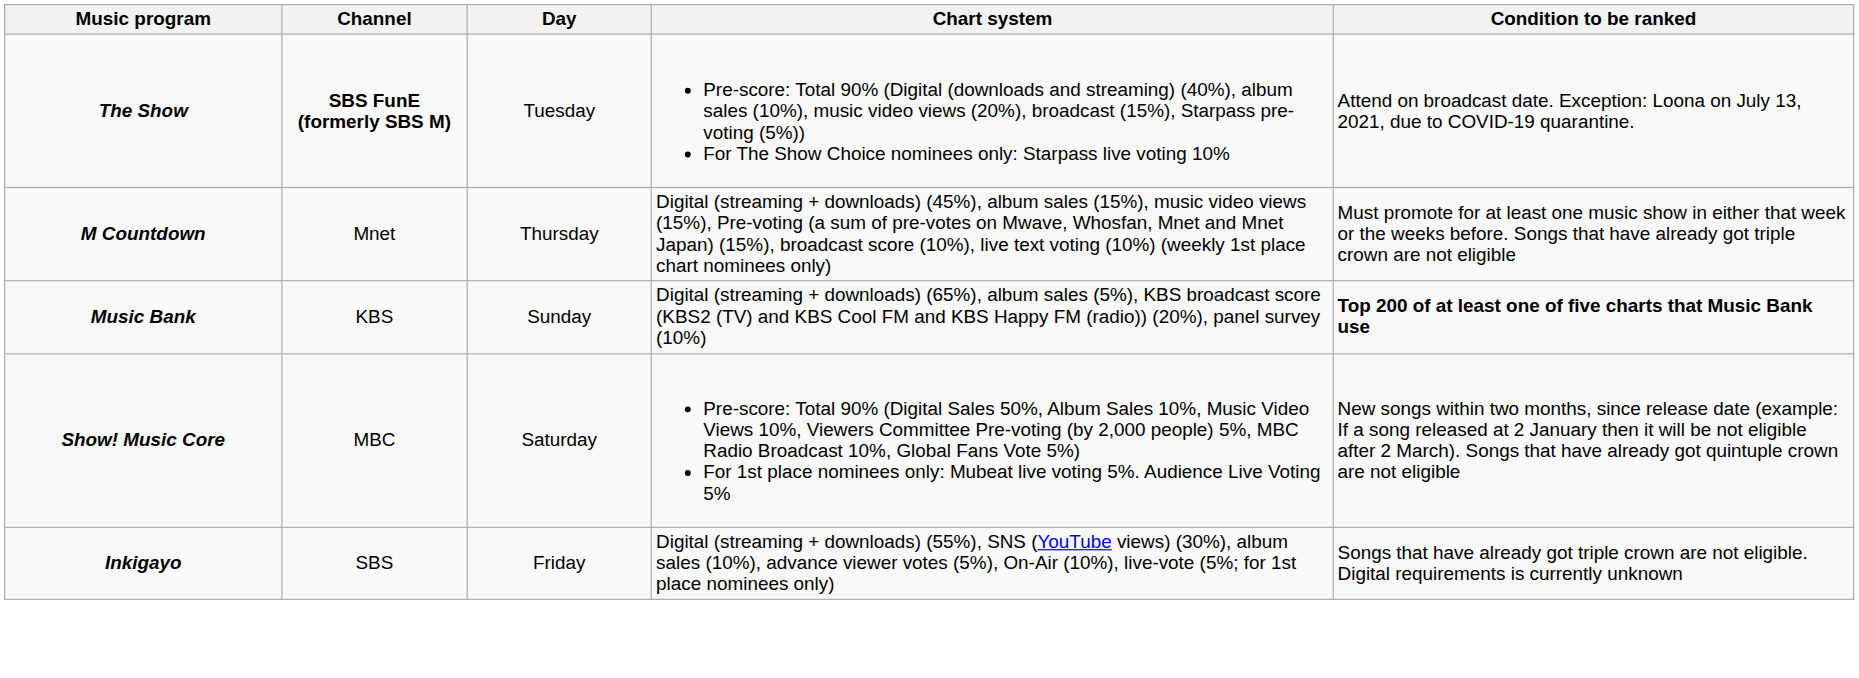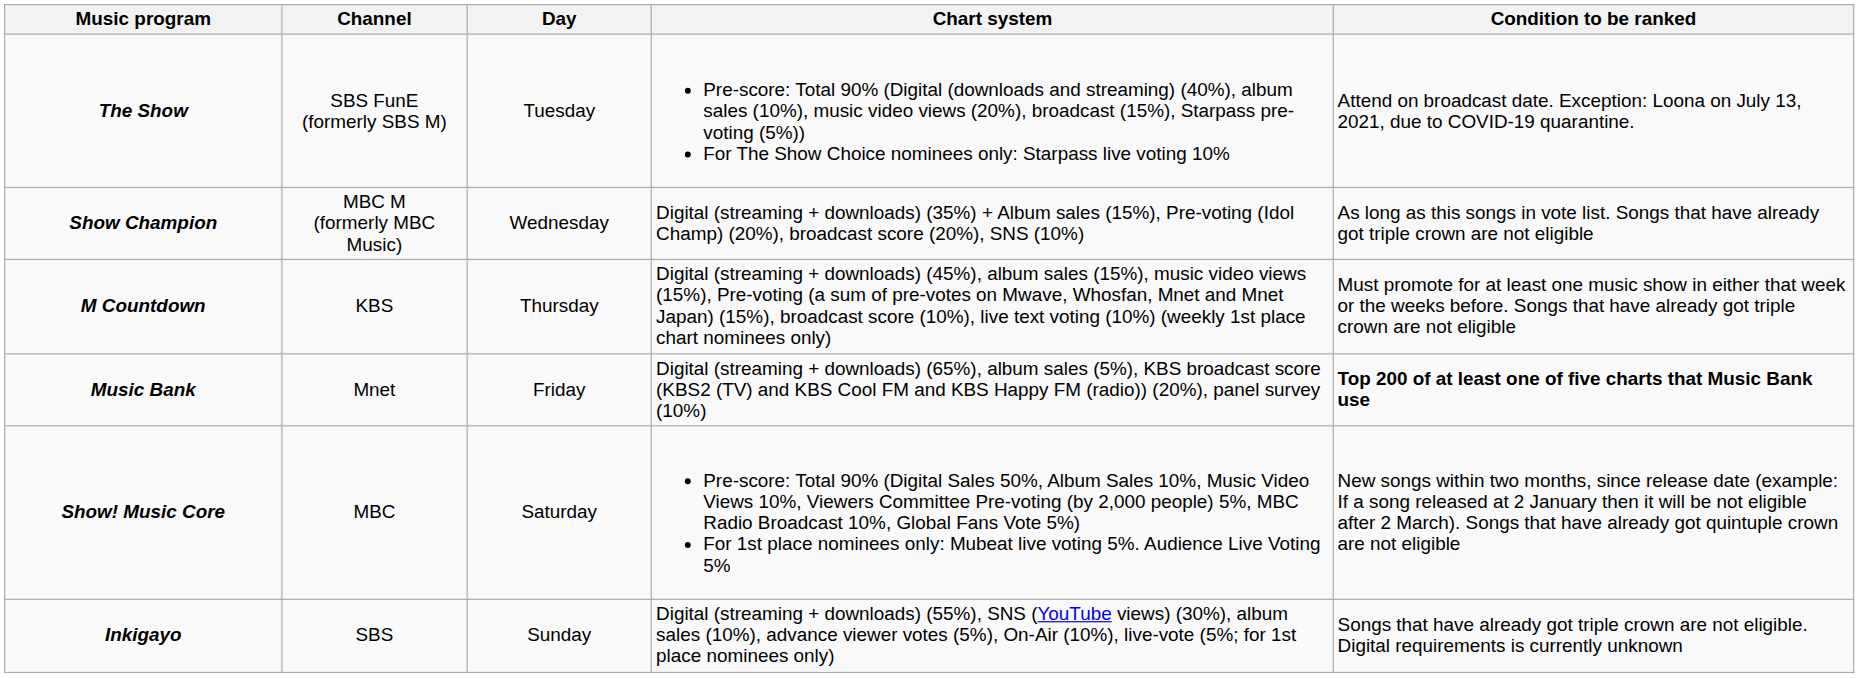 <table class="wikitable">
 <tr>
 <th width="15%">Music program</th>
 <th width="10%">Channel</th>
 <th width="10%">Day</th>
 <th>Chart system</th>
 <th>Condition to be ranked</th>
 </tr>
 <tr>
 <td align="center"><strong><em>The Show</em></strong></td>
-<td align="center"><strong>SBS FunE<br>(formerly SBS M)</strong></td>
+<td align="center">SBS FunE<br>(formerly SBS M)</td>
 <td align="center">Tuesday</td>
 <td><br><ul><li>Pre-score: Total 90% (Digital (downloads and streaming) (40%), album sales (10%), music video views (20%), broadcast (15%), Starpass pre-voting (5%))</li><li>For The Show Choice nominees only: Starpass live voting 10%</li></ul></td>
 <td>Attend on broadcast date. Exception: Loona on July 13, 2021, due to COVID-19 quarantine.</td>
 </tr>
 <tr>
+<td align="center"><strong><em>Show Champion</em></strong></td>
+<td align="center">MBC M<br>(formerly MBC Music)</td>
+<td align="center">Wednesday</td>
+<td>Digital (streaming + downloads) (35%) + Album sales (15%), Pre-voting (Idol Champ) (20%), broadcast score (20%), SNS (10%)</td>
+<td>As long as this songs in vote list. Songs that have already got triple crown are not eligible</td>
+</tr>
+<tr>
 <td align="center"><strong><em>M Countdown</em></strong></td>
-<td align="center">Mnet</td>
+<td align="center">KBS</td>
 <td align="center">Thursday</td>
 <td>Digital (streaming + downloads) (45%), album sales (15%), music video views  (15%), Pre-voting (a sum of pre-votes on Mwave, Whosfan, Mnet and Mnet Japan) (15%), broadcast score (10%), live text voting (10%) (weekly 1st place chart nominees only)</td>
 <td>Must promote for at least one music show in either that week or the weeks before. Songs that have already got triple crown are not eligible</td>
 </tr>
 <tr>
 <td align="center"><strong><em>Music Bank</em></strong></td>
-<td align="center">KBS</td>
-<td align="center">Sunday</td>
+<td align="center">Mnet</td>
+<td align="center">Friday</td>
 <td>Digital (streaming + downloads) (65%), album sales (5%), KBS broadcast score (KBS2 (TV) and KBS Cool FM and KBS Happy FM (radio)) (20%), panel survey (10%)</td>
 <td><strong>Top 200 of at least one of five charts that Music Bank use</strong></td>
 </tr>
 <tr>
 <td align="center"><strong><em>Show! Music Core</em></strong></td>
 <td align="center">MBC</td>
 <td align="center">Saturday</td>
 <td><br><ul><li>Pre-score: Total 90% (Digital Sales 50%, Album Sales 10%, Music Video Views 10%, Viewers Committee Pre-voting (by 2,000 people) 5%, MBC Radio Broadcast 10%, Global Fans Vote 5%)</li><li>For 1st place nominees only: Mubeat live voting 5%. Audience Live Voting 5%</li></ul></td>
 <td>New songs within two months, since release date (example: If a song released at 2 January then it will be not eligible after 2 March). Songs that have already got quintuple crown are not eligible</td>
 </tr>
 <tr>
 <td align="center"><strong><em>Inkigayo</em></strong></td>
 <td align="center">SBS</td>
-<td align="center">Friday</td>
+<td align="center">Sunday</td>
 <td>Digital (streaming + downloads) (55%), SNS (<a href='#'>YouTube</a> views) (30%), album sales (10%), advance viewer votes (5%), On-Air (10%), live-vote (5%; for 1st place nominees only)</td>
 <td>Songs that have already got triple crown are not eligible. Digital requirements is currently unknown</td>
 </tr>
 </table>
